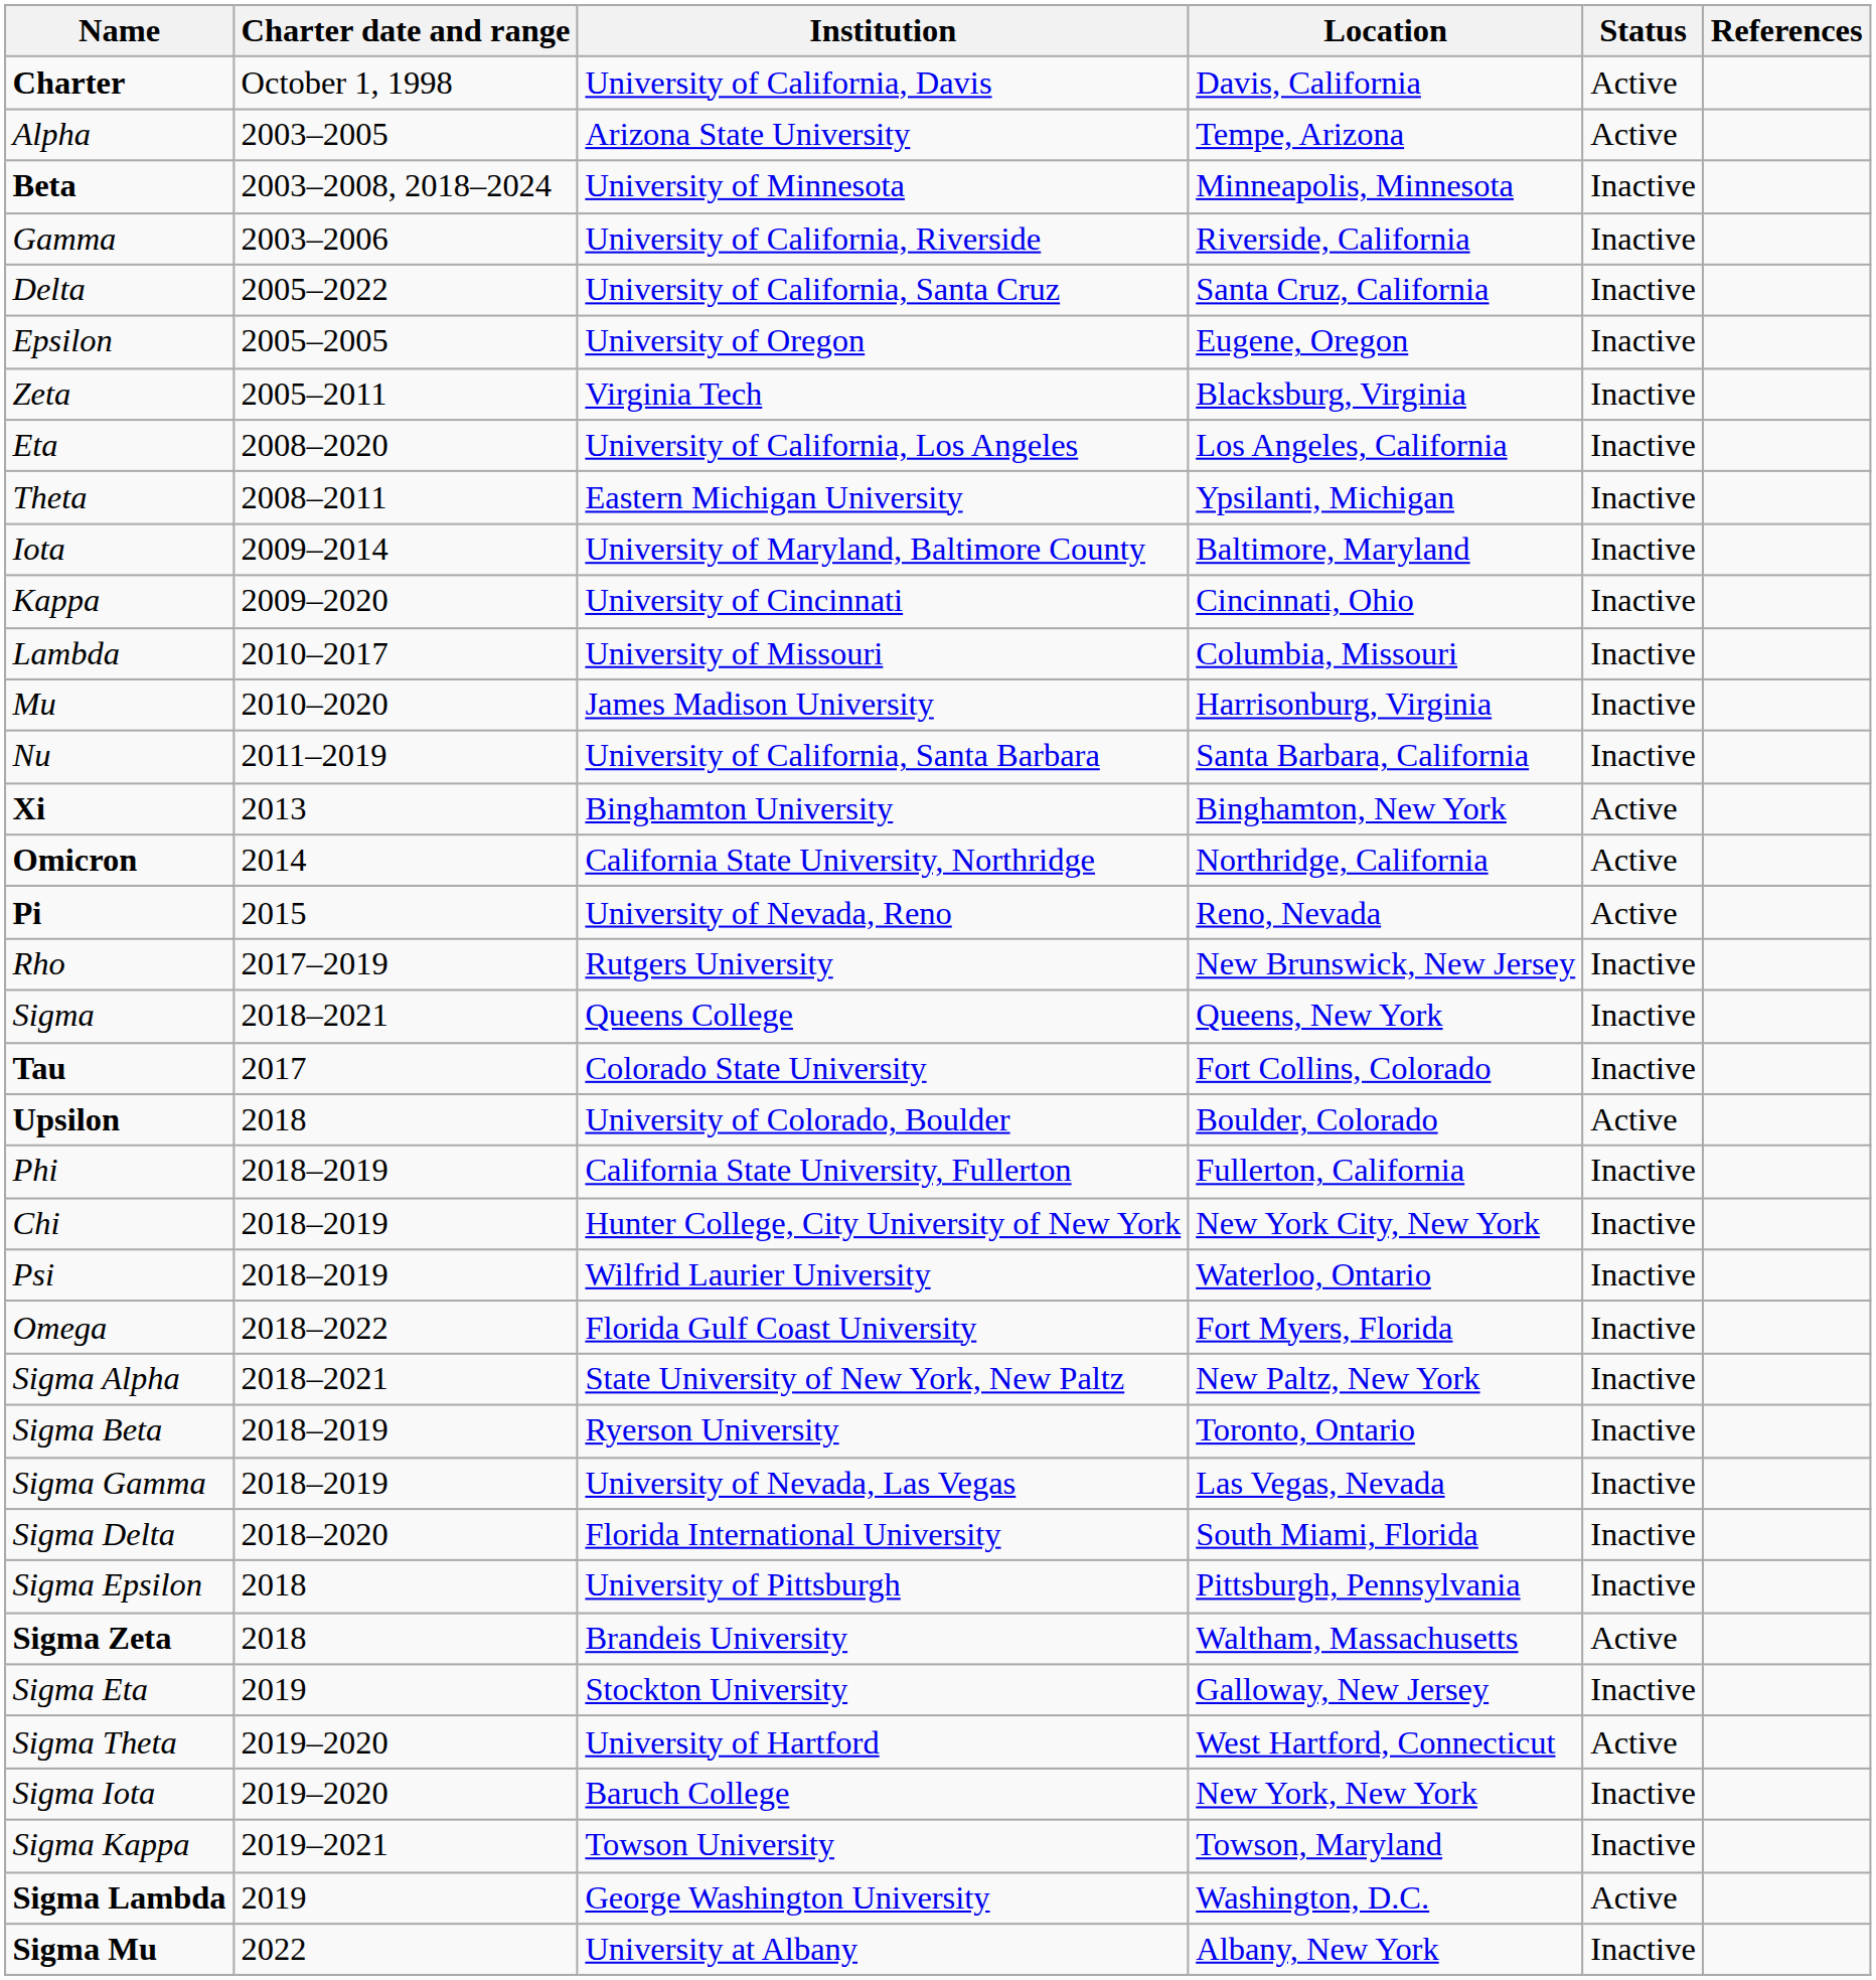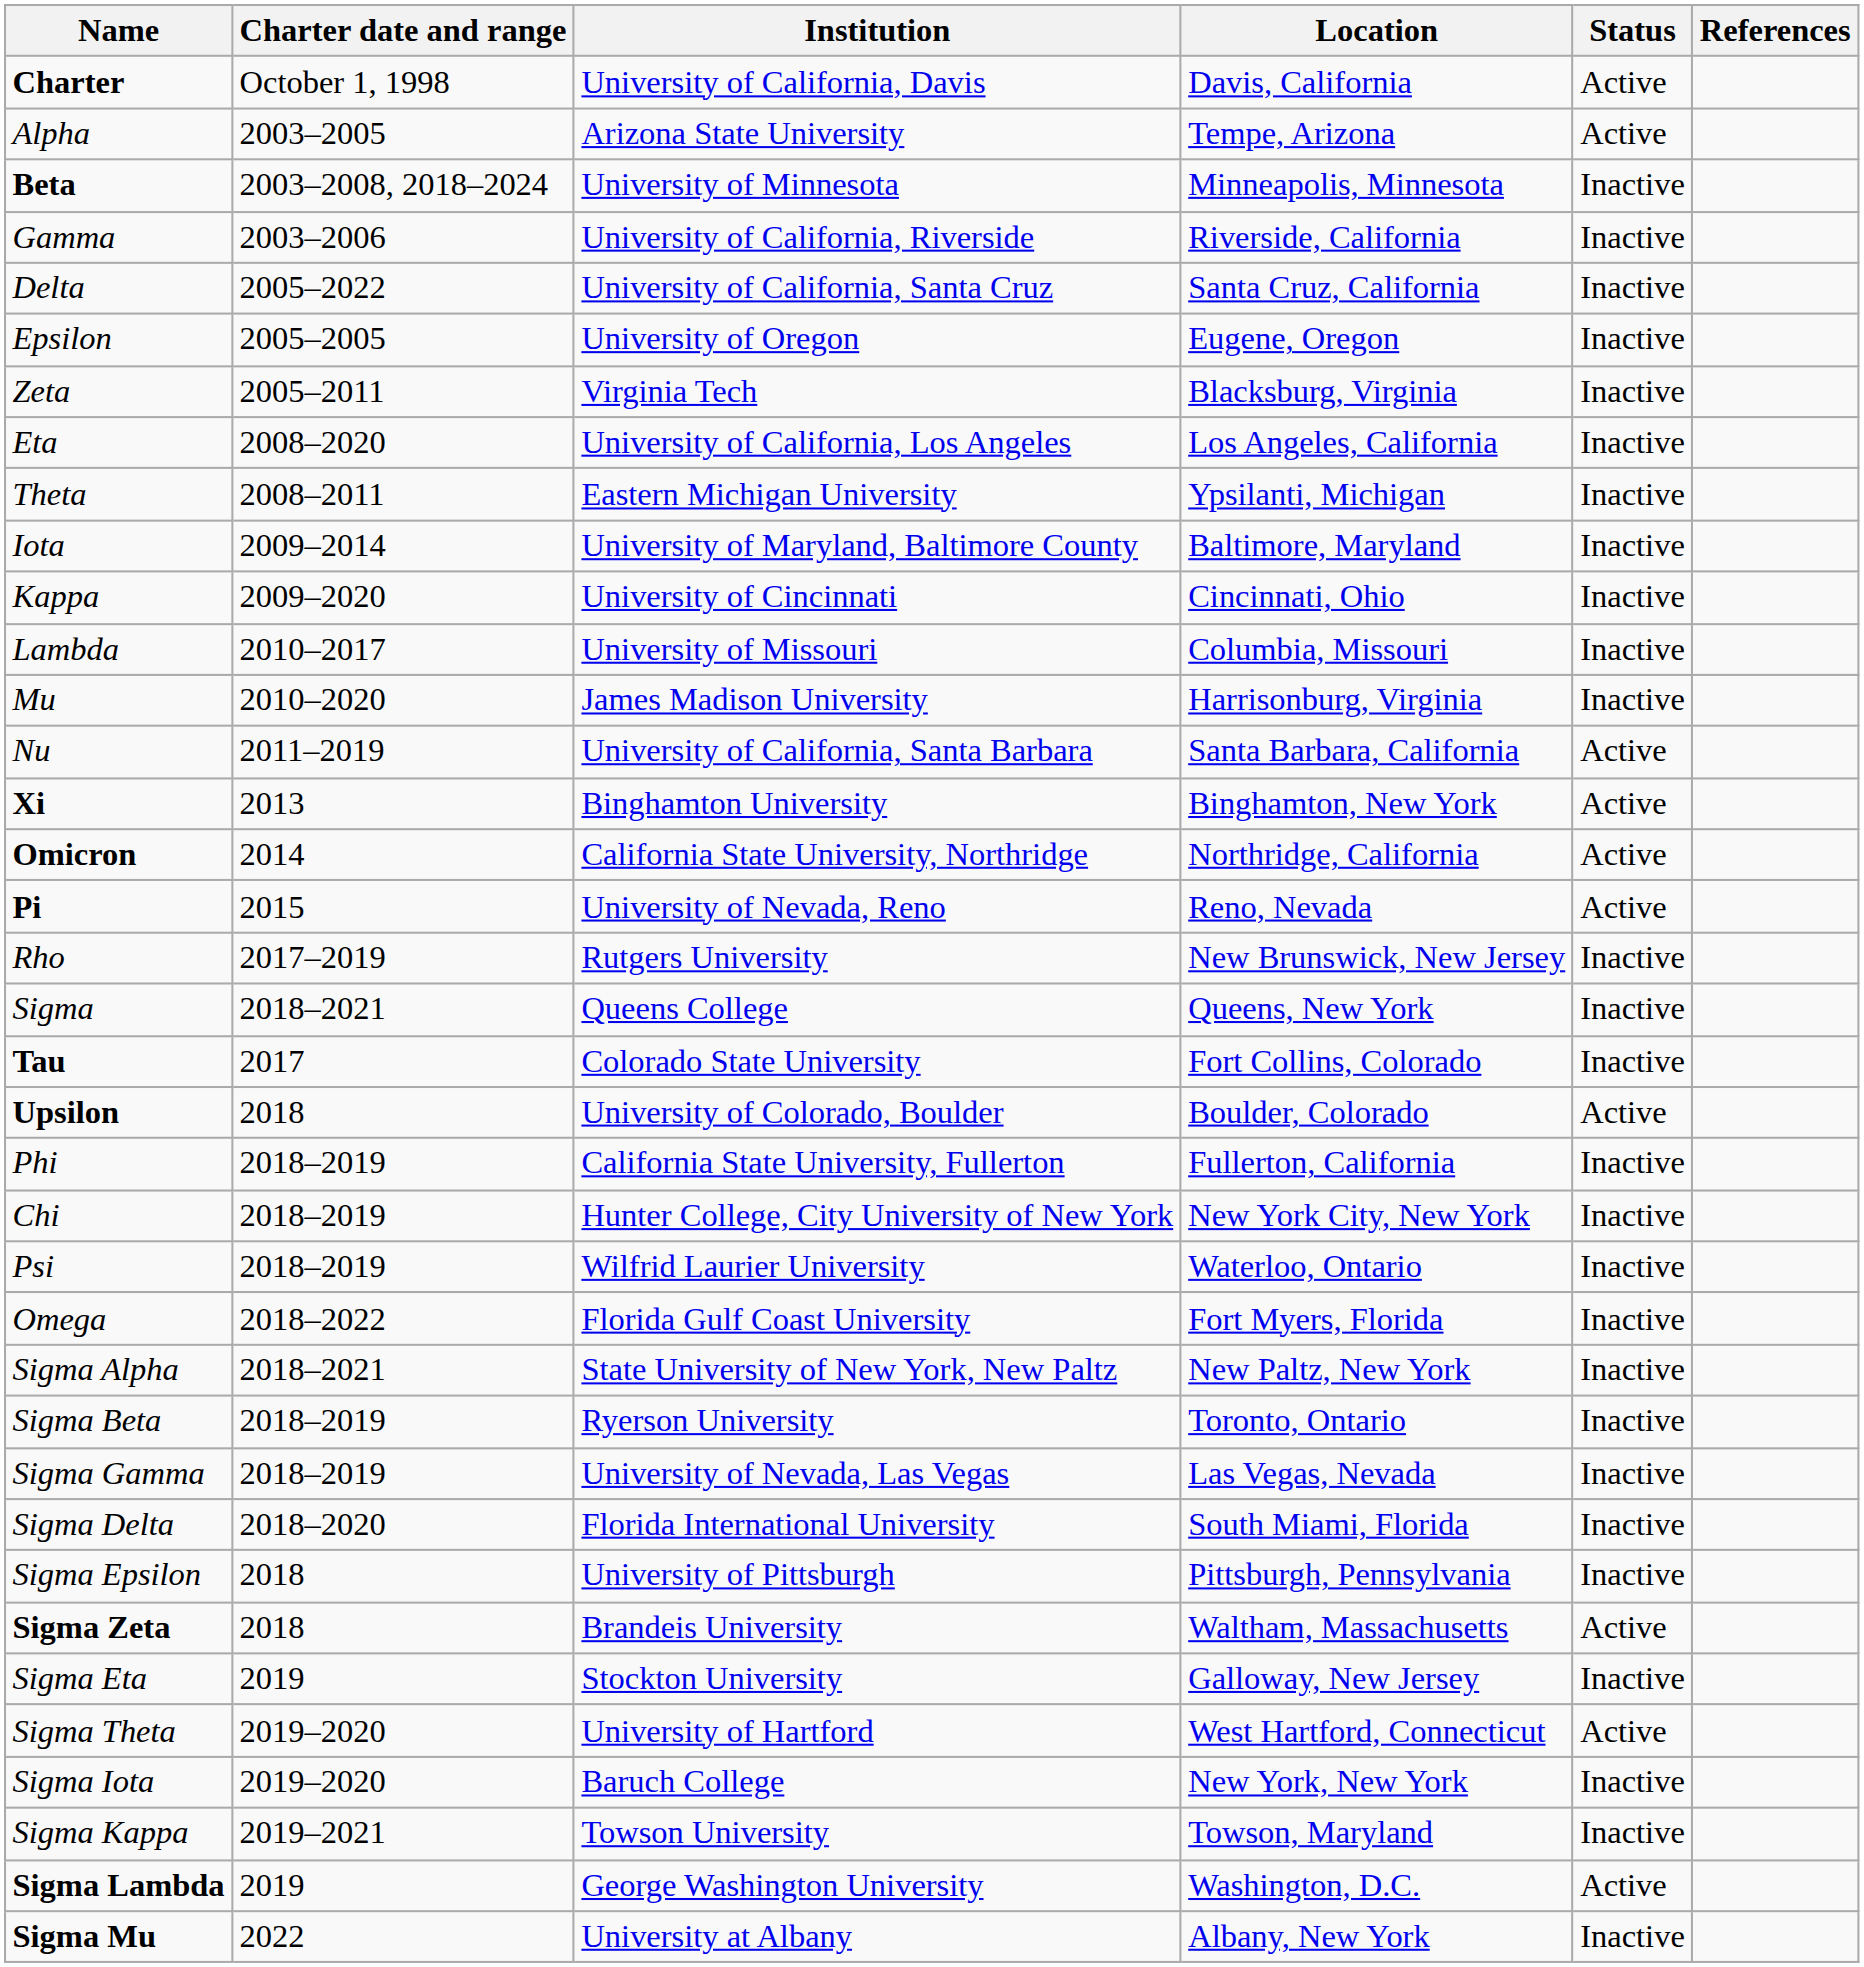 <table class="wikitable sortable">
 <tr>
 <th>Name</th>
 <th>Charter date and range</th>
 <th>Institution</th>
 <th>Location</th>
 <th>Status</th>
 <th>References</th>
 </tr>
 <tr>
 <td><strong>Charter</strong></td>
 <td>October 1, 1998</td>
 <td><a href='#'>University of California, Davis</a></td>
 <td><a href='#'>Davis, California</a></td>
 <td>Active</td>
 <td></td>
 </tr>
 <tr>
 <td><em>Alpha</em></td>
 <td>2003–2005</td>
 <td><a href='#'>Arizona State University</a></td>
 <td><a href='#'>Tempe, Arizona</a></td>
 <td>Active</td>
 <td></td>
 </tr>
 <tr>
 <td><strong>Beta</strong></td>
 <td>2003–2008, 2018–2024</td>
 <td><a href='#'>University of Minnesota</a></td>
 <td><a href='#'>Minneapolis, Minnesota</a></td>
 <td>Inactive</td>
 <td></td>
 </tr>
 <tr>
 <td><em>Gamma</em></td>
 <td>2003–2006</td>
 <td><a href='#'>University of California, Riverside</a></td>
 <td><a href='#'>Riverside, California</a></td>
 <td>Inactive</td>
 <td></td>
 </tr>
 <tr>
 <td><em>Delta</em></td>
 <td>2005–2022</td>
 <td><a href='#'>University of California, Santa Cruz</a></td>
 <td><a href='#'>Santa Cruz, California</a></td>
 <td>Inactive</td>
 <td></td>
 </tr>
 <tr>
 <td><em>Epsilon</em></td>
 <td>2005–2005</td>
 <td><a href='#'>University of Oregon</a></td>
 <td><a href='#'>Eugene, Oregon</a></td>
 <td>Inactive</td>
 <td></td>
 </tr>
 <tr>
 <td><em>Zeta</em></td>
 <td>2005–2011</td>
 <td><a href='#'>Virginia Tech</a></td>
 <td><a href='#'>Blacksburg, Virginia</a></td>
 <td>Inactive</td>
 <td></td>
 </tr>
 <tr>
 <td><em>Eta</em></td>
 <td>2008–2020</td>
 <td><a href='#'>University of California, Los Angeles</a></td>
 <td><a href='#'>Los Angeles, California</a></td>
 <td>Inactive</td>
 <td></td>
 </tr>
 <tr>
 <td><em>Theta</em></td>
 <td>2008–2011</td>
 <td><a href='#'>Eastern Michigan University</a></td>
 <td><a href='#'>Ypsilanti, Michigan</a></td>
 <td>Inactive</td>
 <td></td>
 </tr>
 <tr>
 <td><em>Iota</em></td>
 <td>2009–2014</td>
 <td><a href='#'>University of Maryland, Baltimore County</a></td>
 <td><a href='#'>Baltimore, Maryland</a></td>
 <td>Inactive</td>
 <td></td>
 </tr>
 <tr>
 <td><em>Kappa</em></td>
 <td>2009–2020</td>
 <td><a href='#'>University of Cincinnati</a></td>
 <td><a href='#'>Cincinnati, Ohio</a></td>
 <td>Inactive</td>
 <td></td>
 </tr>
 <tr>
 <td><em>Lambda</em></td>
 <td>2010–2017</td>
 <td><a href='#'>University of Missouri</a></td>
 <td><a href='#'>Columbia, Missouri</a></td>
 <td>Inactive</td>
 <td></td>
 </tr>
 <tr>
 <td><em>Mu</em></td>
 <td>2010–2020</td>
 <td><a href='#'>James Madison University</a></td>
 <td><a href='#'>Harrisonburg, Virginia</a></td>
 <td>Inactive</td>
 <td></td>
 </tr>
 <tr>
 <td><em>Nu</em></td>
 <td>2011–2019</td>
 <td><a href='#'>University of California, Santa Barbara</a></td>
 <td><a href='#'>Santa Barbara, California</a></td>
-<td>Inactive</td>
+<td>Active</td>
 <td></td>
 </tr>
 <tr>
 <td><strong>Xi</strong></td>
 <td>2013</td>
 <td><a href='#'>Binghamton University</a></td>
 <td><a href='#'>Binghamton, New York</a></td>
 <td>Active</td>
 <td></td>
 </tr>
 <tr>
 <td><strong>Omicron</strong></td>
 <td>2014</td>
 <td><a href='#'>California State University, Northridge</a></td>
 <td><a href='#'>Northridge, California</a></td>
 <td>Active</td>
 <td></td>
 </tr>
 <tr>
 <td><strong>Pi</strong></td>
 <td>2015</td>
 <td><a href='#'>University of Nevada, Reno</a></td>
 <td><a href='#'>Reno, Nevada</a></td>
 <td>Active</td>
 <td></td>
 </tr>
 <tr>
 <td><em>Rho</em></td>
 <td>2017–2019</td>
 <td><a href='#'>Rutgers University</a></td>
 <td><a href='#'>New Brunswick, New Jersey</a></td>
 <td>Inactive</td>
 <td></td>
 </tr>
 <tr>
 <td><em>Sigma</em></td>
 <td>2018–2021</td>
 <td><a href='#'>Queens College</a></td>
 <td><a href='#'>Queens, New York</a></td>
 <td>Inactive</td>
 <td></td>
 </tr>
 <tr>
 <td><strong>Tau</strong></td>
 <td>2017</td>
 <td><a href='#'>Colorado State University</a></td>
 <td><a href='#'>Fort Collins, Colorado</a></td>
 <td>Inactive</td>
 <td></td>
 </tr>
 <tr>
 <td><strong>Upsilon</strong></td>
 <td>2018</td>
 <td><a href='#'>University of Colorado, Boulder</a></td>
 <td><a href='#'>Boulder, Colorado</a></td>
 <td>Active</td>
 <td></td>
 </tr>
 <tr>
 <td><em>Phi</em></td>
 <td>2018–2019</td>
 <td><a href='#'>California State University, Fullerton</a></td>
 <td><a href='#'>Fullerton, California</a></td>
 <td>Inactive</td>
 <td></td>
 </tr>
 <tr>
 <td><em>Chi</em></td>
 <td>2018–2019</td>
 <td><a href='#'>Hunter College, City University of New York</a></td>
 <td><a href='#'>New York City, New York</a></td>
 <td>Inactive</td>
 <td></td>
 </tr>
 <tr>
 <td><em>Psi</em></td>
 <td>2018–2019</td>
 <td><a href='#'>Wilfrid Laurier University</a></td>
 <td><a href='#'>Waterloo, Ontario</a></td>
 <td>Inactive</td>
 <td></td>
 </tr>
 <tr>
 <td><em>Omega</em></td>
 <td>2018–2022</td>
 <td><a href='#'>Florida Gulf Coast University</a></td>
 <td><a href='#'>Fort Myers, Florida</a></td>
 <td>Inactive</td>
 <td></td>
 </tr>
 <tr>
 <td><em>Sigma Alpha</em></td>
 <td>2018–2021</td>
 <td><a href='#'>State University of New York, New Paltz</a></td>
 <td><a href='#'>New Paltz, New York</a></td>
 <td>Inactive</td>
 <td></td>
 </tr>
 <tr>
 <td><em>Sigma Beta</em></td>
 <td>2018–2019</td>
 <td><a href='#'>Ryerson University</a></td>
 <td><a href='#'>Toronto, Ontario</a></td>
 <td>Inactive</td>
 <td></td>
 </tr>
 <tr>
 <td><em>Sigma Gamma</em></td>
 <td>2018–2019</td>
 <td><a href='#'>University of Nevada, Las Vegas</a></td>
 <td><a href='#'>Las Vegas, Nevada</a></td>
 <td>Inactive</td>
 <td></td>
 </tr>
 <tr>
 <td><em>Sigma Delta</em></td>
 <td>2018–2020</td>
 <td><a href='#'>Florida International University</a></td>
 <td><a href='#'>South Miami, Florida</a></td>
 <td>Inactive</td>
 <td></td>
 </tr>
 <tr>
 <td><em>Sigma Epsilon</em></td>
 <td>2018</td>
 <td><a href='#'>University of Pittsburgh</a></td>
 <td><a href='#'>Pittsburgh, Pennsylvania</a></td>
 <td>Inactive</td>
 <td></td>
 </tr>
 <tr>
 <td><strong>Sigma Zeta</strong></td>
 <td>2018</td>
 <td><a href='#'>Brandeis University</a></td>
 <td><a href='#'>Waltham, Massachusetts</a></td>
 <td>Active</td>
 <td></td>
 </tr>
 <tr>
 <td><em>Sigma Eta</em></td>
 <td>2019</td>
 <td><a href='#'>Stockton University</a></td>
 <td><a href='#'>Galloway, New Jersey</a></td>
 <td>Inactive</td>
 <td></td>
 </tr>
 <tr>
 <td><em>Sigma Theta</em></td>
 <td>2019–2020</td>
 <td><a href='#'>University of Hartford</a></td>
 <td><a href='#'>West Hartford, Connecticut</a></td>
 <td>Active</td>
 <td></td>
 </tr>
 <tr>
 <td><em>Sigma Iota</em></td>
 <td>2019–2020</td>
 <td><a href='#'>Baruch College</a></td>
 <td><a href='#'>New York, New York</a></td>
 <td>Inactive</td>
 <td></td>
 </tr>
 <tr>
 <td><em>Sigma Kappa</em></td>
 <td>2019–2021</td>
 <td><a href='#'>Towson University</a></td>
 <td><a href='#'>Towson, Maryland</a></td>
 <td>Inactive</td>
 <td></td>
 </tr>
 <tr>
 <td><strong>Sigma Lambda</strong></td>
 <td>2019</td>
 <td><a href='#'>George Washington University</a></td>
 <td><a href='#'>Washington, D.C.</a></td>
 <td>Active</td>
 <td></td>
 </tr>
 <tr>
 <td><strong>Sigma Mu</strong></td>
 <td>2022</td>
 <td><a href='#'>University at Albany</a></td>
 <td><a href='#'>Albany, New York</a></td>
 <td>Inactive</td>
 <td></td>
 </tr>
 </table>
